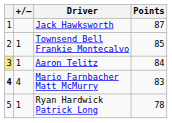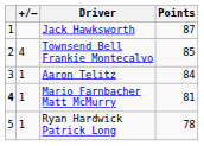 <table class="wikitable" style="font-size: 95%;">
 <tr>
 <th scope="col"></th>
 <th scope="col">+/–</th>
 <th scope="col">Driver</th>
 <th scope="col">Points</th>
 </tr>
 <tr>
 <td align=center>1</td>
 <td align="left"></td>
 <td> <a href='#'>Jack Hawksworth</a></td>
 <td align=right>87</td>
 </tr>
 <tr>
 <td align=center>2</td>
-<td align="left"> 1</td>
+<td align="left"> 4</td>
 <td> <a href='#'>Townsend Bell</a><br> <a href='#'>Frankie Montecalvo</a></td>
 <td align=right>85</td>
 </tr>
 <tr>
-<td align=center style="background: khaki;">3</td>
+<td align=center>3</td>
 <td align="left"> 1</td>
 <td> <a href='#'>Aaron Telitz</a></td>
 <td align=right>84</td>
 </tr>
 <tr>
 <td align=center><strong>4</strong></td>
-<td align="left"> 4</td>
+<td align="left"> 1</td>
 <td> <a href='#'>Mario Farnbacher</a><br> <a href='#'>Matt McMurry</a></td>
-<td align=right>83</td>
+<td align=right>81</td>
 </tr>
 <tr>
 <td align=center>5</td>
 <td align="left"> 1</td>
 <td> Ryan Hardwick<br> <a href='#'>Patrick Long</a></td>
 <td align=right>78</td>
 </tr>
 </table>
